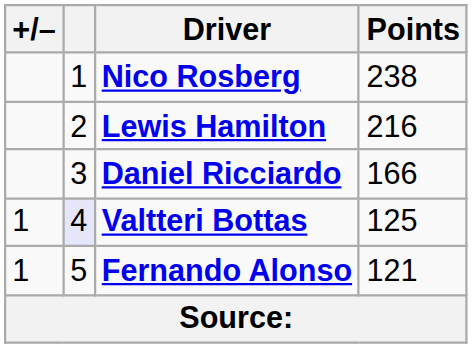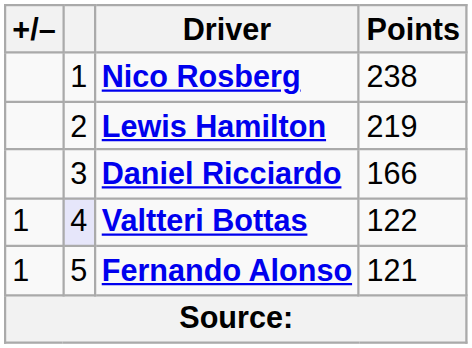 <table class="wikitable" style="font-size: 85%;">
 <tr>
 <th scope="col">+/–</th>
 <th scope="col"></th>
 <th scope="col">Driver</th>
 <th scope="col">Points</th>
 </tr>
 <tr>
 <td></td>
 <td align="center">1</td>
 <td> <strong><a href='#'>Nico Rosberg</a></strong></td>
 <td>238</td>
 </tr>
 <tr>
 <td></td>
 <td align="center">2</td>
 <td> <strong><a href='#'>Lewis Hamilton</a></strong></td>
-<td>216</td>
+<td>219</td>
 </tr>
 <tr>
 <td></td>
 <td align="center">3</td>
 <td> <strong><a href='#'>Daniel Ricciardo</a></strong></td>
 <td>166</td>
 </tr>
 <tr>
 <td> 1</td>
 <td align="center" style="background: lavender;">4</td>
 <td> <strong><a href='#'>Valtteri Bottas</a></strong></td>
-<td>125</td>
+<td>122</td>
 </tr>
 <tr>
 <td> 1</td>
 <td align="center">5</td>
 <td> <strong><a href='#'>Fernando Alonso</a></strong></td>
 <td>121</td>
 </tr>
 <tr>
 <th colspan=4>Source:</th>
 </tr>
 </table>
